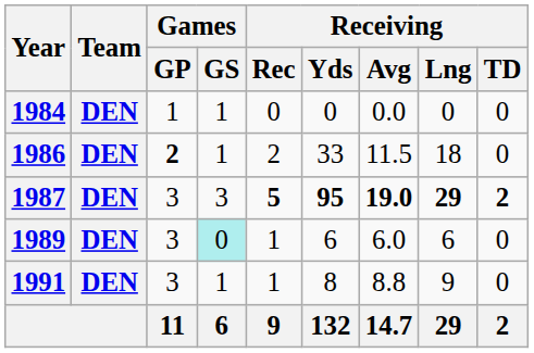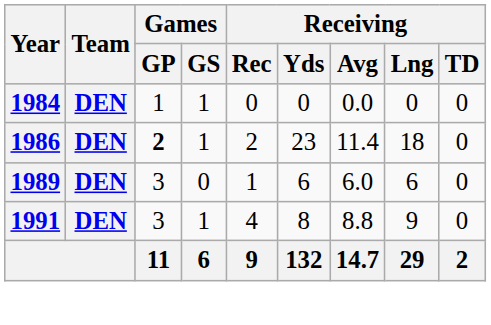 <table class="wikitable" style="text-align:center">
 <tr>
 <th rowspan="2">Year</th>
 <th rowspan="2">Team</th>
 <th colspan="2">Games</th>
 <th colspan="5">Receiving</th>
 </tr>
 <tr>
 <th>GP</th>
 <th>GS</th>
 <th>Rec</th>
 <th>Yds</th>
 <th>Avg</th>
 <th>Lng</th>
 <th>TD</th>
 </tr>
 <tr>
 <th><a href='#'>1984</a></th>
 <th><a href='#'>DEN</a></th>
 <td>1</td>
 <td>1</td>
 <td>0</td>
 <td>0</td>
 <td>0.0</td>
 <td>0</td>
 <td>0</td>
 </tr>
 <tr>
 <th><a href='#'>1986</a></th>
 <th><a href='#'>DEN</a></th>
 <td><strong>2</strong></td>
 <td>1</td>
 <td>2</td>
-<td>33</td>
-<td>11.5</td>
+<td>23</td>
+<td>11.4</td>
 <td>18</td>
 <td>0</td>
-</tr>
-<tr>
-<th><a href='#'>1987</a></th>
-<th><a href='#'>DEN</a></th>
-<td>3</td>
-<td>3</td>
-<td><strong>5</strong></td>
-<td><strong>95</strong></td>
-<td><strong>19.0</strong></td>
-<td><strong>29</strong></td>
-<td><strong>2</strong></td>
 </tr>
 <tr>
 <th><a href='#'>1989</a></th>
 <th><a href='#'>DEN</a></th>
 <td>3</td>
-<td style="background: paleturquoise;">0</td>
+<td>0</td>
 <td>1</td>
 <td>6</td>
 <td>6.0</td>
 <td>6</td>
 <td>0</td>
 </tr>
 <tr>
 <th><a href='#'>1991</a></th>
 <th><a href='#'>DEN</a></th>
 <td>3</td>
 <td>1</td>
-<td>1</td>
+<td>4</td>
 <td>8</td>
 <td>8.8</td>
 <td>9</td>
 <td>0</td>
 </tr>
 <tr>
 <th colspan="2"></th>
 <th>11</th>
 <th>6</th>
 <th>9</th>
 <th>132</th>
 <th>14.7</th>
 <th>29</th>
 <th>2</th>
 </tr>
 </table>
